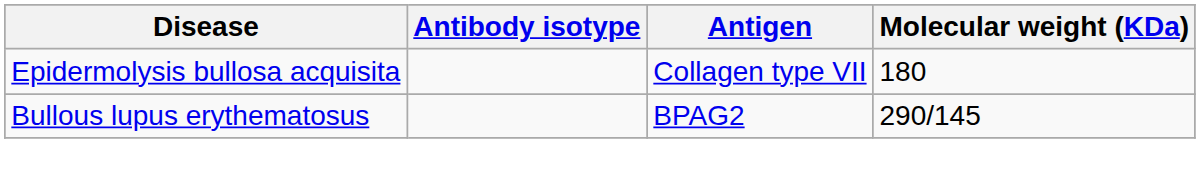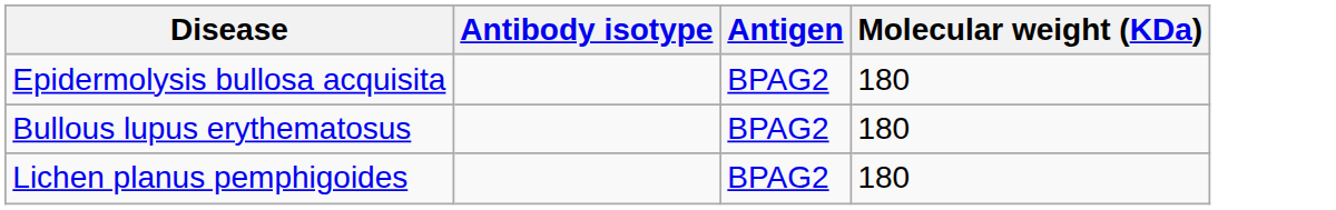 <table class="wikitable">
 <tr>
 <th>Disease</th>
 <th><a href='#'>Antibody isotype</a></th>
 <th><a href='#'>Antigen</a></th>
 <th>Molecular weight (<a href='#'>KDa</a>)</th>
 </tr>
 <tr>
 <td><a href='#'>Epidermolysis bullosa acquisita</a></td>
 <td></td>
-<td><a href='#'>Collagen type VII</a></td>
+<td><a href='#'>BPAG2</a></td>
 <td>180</td>
 </tr>
 <tr>
 <td><a href='#'>Bullous lupus erythematosus</a></td>
 <td></td>
 <td><a href='#'>BPAG2</a></td>
-<td>290/145</td>
+<td>180</td>
+</tr>
+<tr>
+<td><a href='#'>Lichen planus pemphigoides</a></td>
+<td></td>
+<td><a href='#'>BPAG2</a></td>
+<td>180</td>
 </tr>
 </table>
